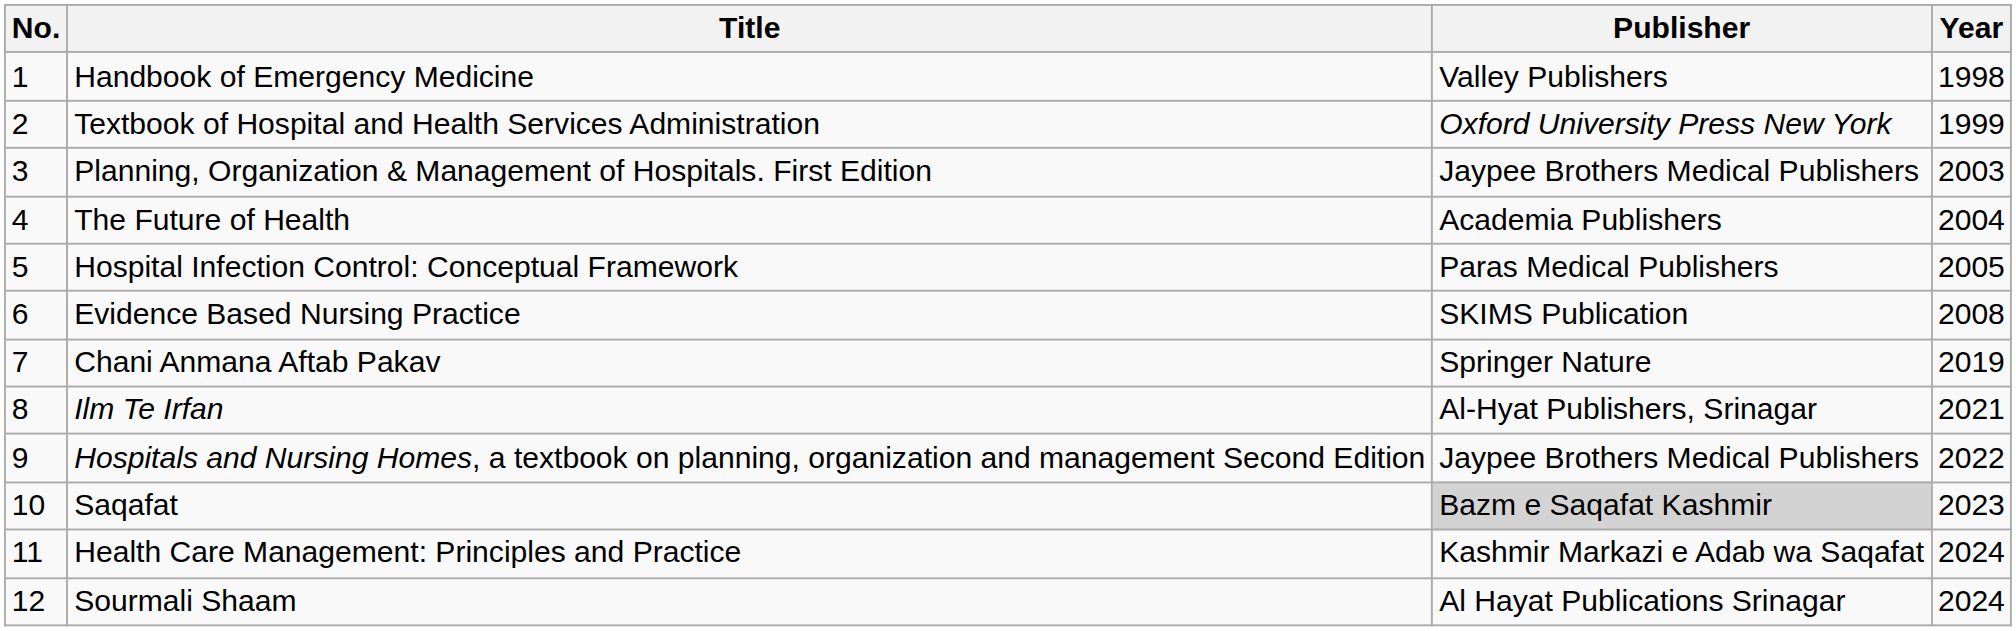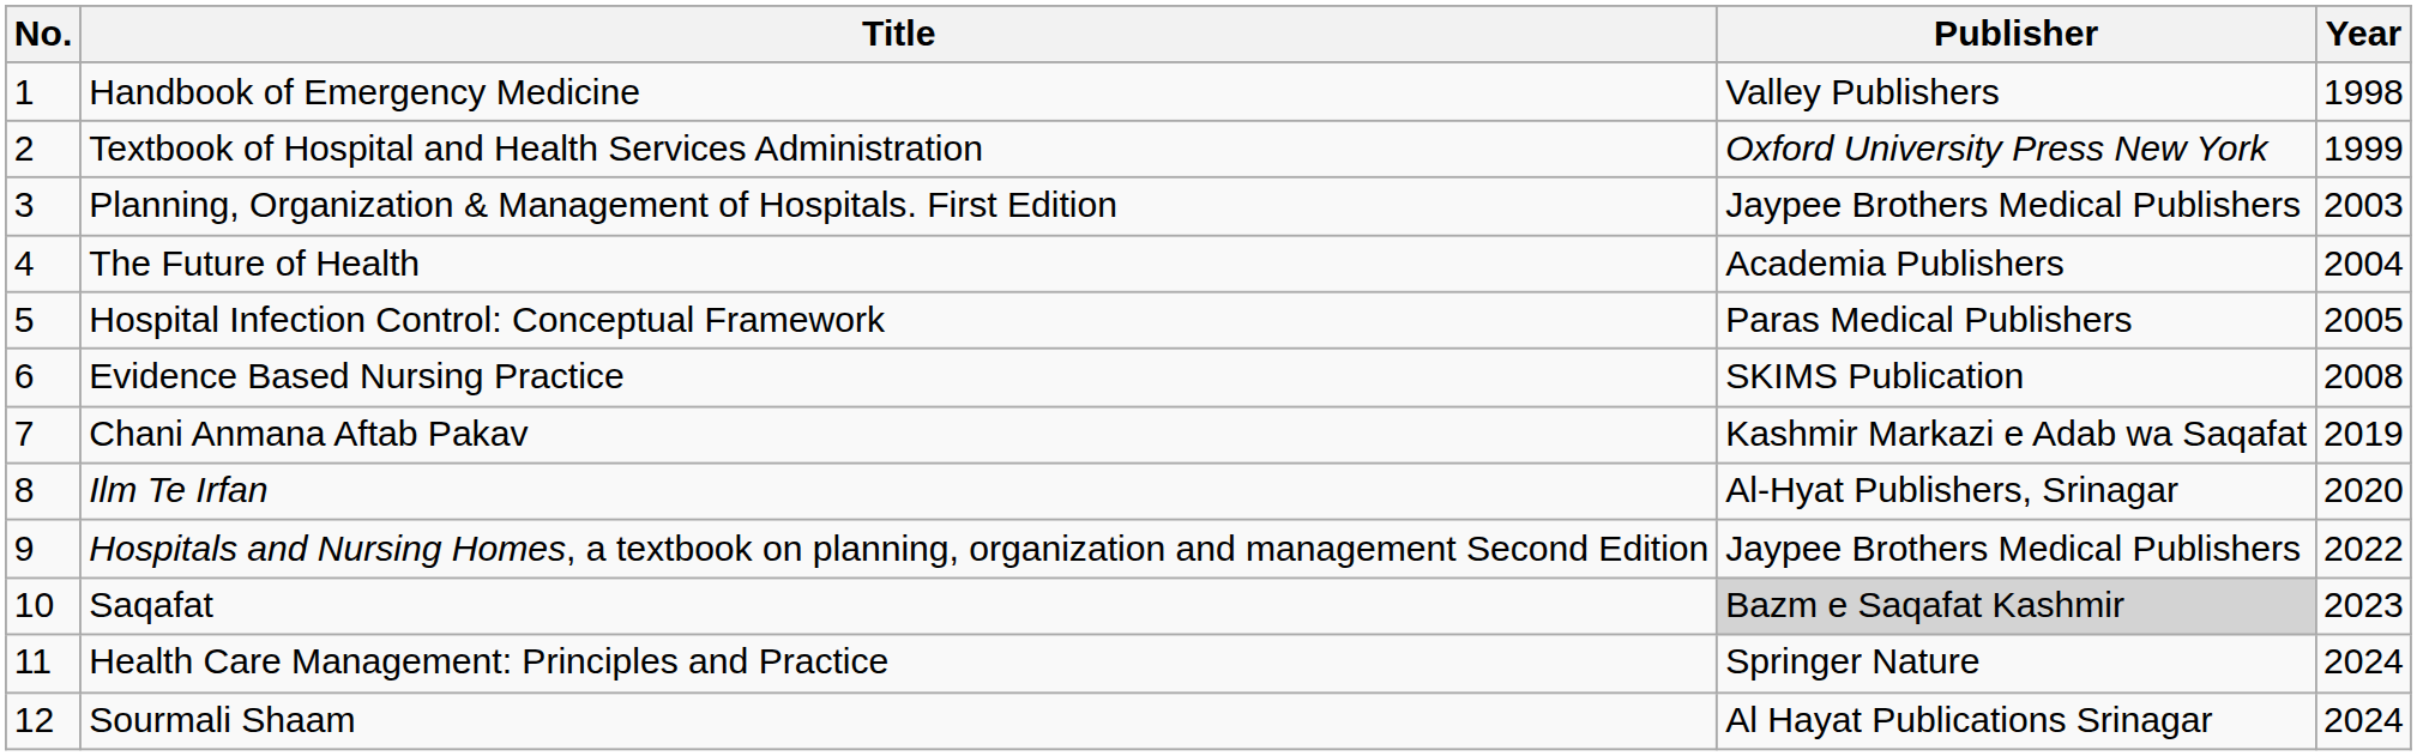 <table class="wikitable">
 <tr>
 <th>No.</th>
 <th>Title</th>
 <th>Publisher</th>
 <th>Year</th>
 </tr>
 <tr>
 <td>1</td>
 <td>Handbook of Emergency Medicine</td>
 <td>Valley Publishers</td>
 <td>1998</td>
 </tr>
 <tr>
 <td>2</td>
 <td>Textbook of Hospital and Health Services Administration</td>
 <td><em>Oxford University Press New York</em></td>
 <td>1999</td>
 </tr>
 <tr>
 <td>3</td>
 <td>Planning, Organization & Management of Hospitals. First Edition</td>
 <td>Jaypee Brothers Medical Publishers</td>
 <td>2003</td>
 </tr>
 <tr>
 <td>4</td>
 <td>The Future of Health</td>
 <td>Academia Publishers</td>
 <td>2004</td>
 </tr>
 <tr>
 <td>5</td>
 <td>Hospital Infection Control: Conceptual Framework</td>
 <td>Paras Medical Publishers</td>
 <td>2005</td>
 </tr>
 <tr>
 <td>6</td>
 <td>Evidence Based Nursing Practice</td>
 <td>SKIMS Publication</td>
 <td>2008</td>
 </tr>
 <tr>
 <td>7</td>
 <td>Chani Anmana Aftab Pakav</td>
-<td>Springer Nature</td>
+<td>Kashmir Markazi e Adab wa Saqafat</td>
 <td>2019</td>
 </tr>
 <tr>
 <td>8</td>
 <td><em>Ilm Te Irfan</em></td>
 <td>Al-Hyat Publishers, Srinagar</td>
-<td>2021</td>
+<td>2020</td>
 </tr>
 <tr>
 <td>9</td>
 <td><em>Hospitals and Nursing Homes</em>, a textbook on planning, organization and management Second Edition</td>
 <td>Jaypee Brothers Medical Publishers</td>
 <td>2022</td>
 </tr>
 <tr>
 <td>10</td>
 <td>Saqafat</td>
 <td style="background: lightgrey;">Bazm e Saqafat Kashmir</td>
 <td>2023</td>
 </tr>
 <tr>
 <td>11</td>
 <td>Health Care Management: Principles and Practice</td>
-<td>Kashmir Markazi e Adab wa Saqafat</td>
+<td>Springer Nature</td>
 <td>2024</td>
 </tr>
 <tr>
 <td>12</td>
 <td>Sourmali Shaam</td>
 <td>Al Hayat Publications Srinagar</td>
 <td>2024</td>
 </tr>
 </table>
